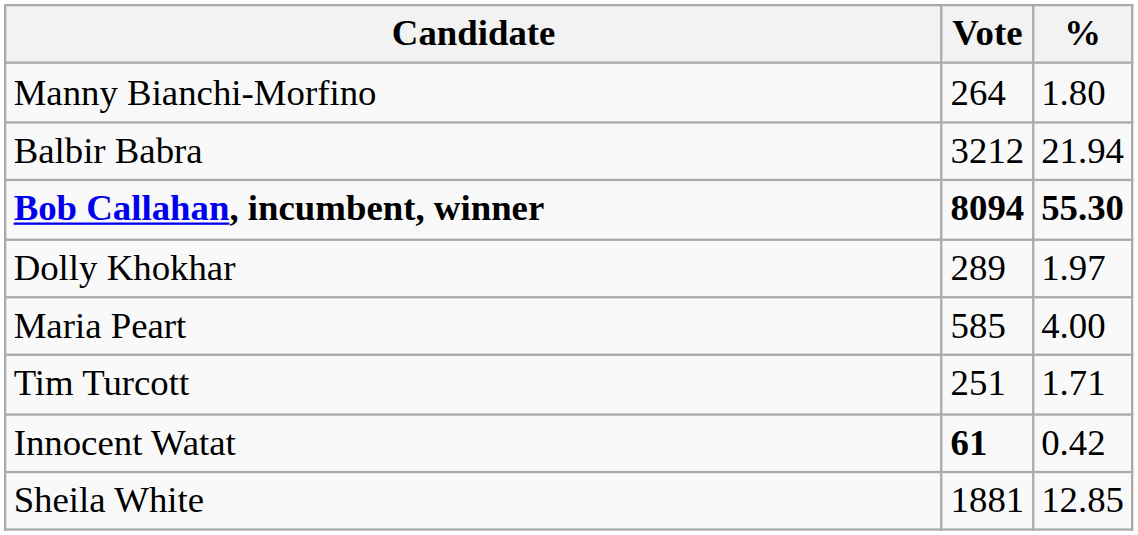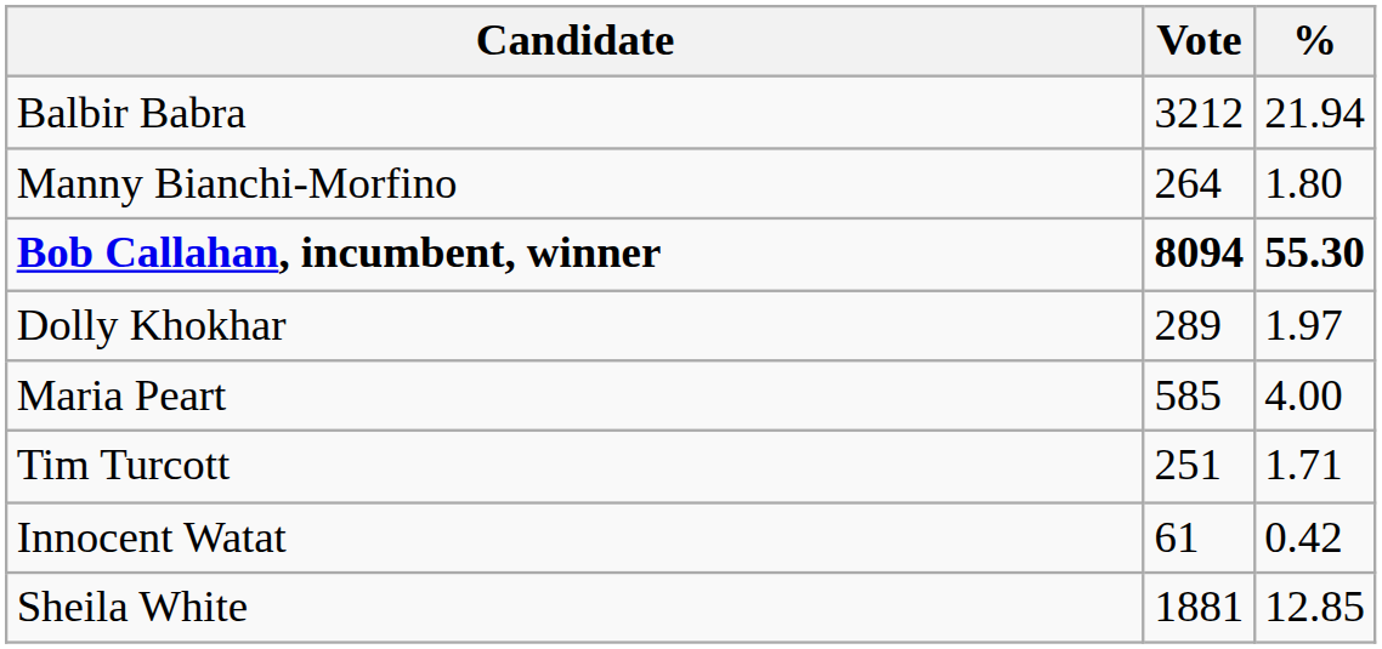 <table class="wikitable">
 <tr>
 <th bgcolor="#DDDDFF" width="400px">Candidate</th>
 <th bgcolor="#DDDDFF">Vote</th>
 <th bgcolor="#DDDDFF">%</th>
 </tr>
 <tr>
+<td>Balbir Babra</td>
+<td>3212</td>
+<td>21.94</td>
+</tr>
+<tr>
 <td>Manny Bianchi-Morfino</td>
 <td>264</td>
 <td>1.80</td>
-</tr>
-<tr>
-<td>Balbir Babra</td>
-<td>3212</td>
-<td>21.94</td>
 </tr>
 <tr>
 <td><strong><a href='#'>Bob Callahan</a>, incumbent, winner</strong></td>
 <td><strong>8094</strong></td>
 <td><strong>55.30</strong></td>
 </tr>
 <tr>
 <td>Dolly Khokhar</td>
 <td>289</td>
 <td>1.97</td>
 </tr>
 <tr>
 <td>Maria Peart</td>
 <td>585</td>
 <td>4.00</td>
 </tr>
 <tr>
 <td>Tim Turcott</td>
 <td>251</td>
 <td>1.71</td>
 </tr>
 <tr>
 <td>Innocent Watat</td>
-<td><strong>61</strong></td>
+<td>61</td>
 <td>0.42</td>
 </tr>
 <tr>
 <td>Sheila White <small></small></td>
 <td>1881</td>
 <td>12.85</td>
 </tr>
 </table>
